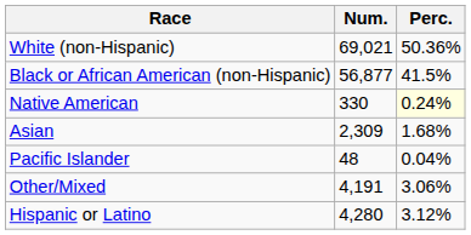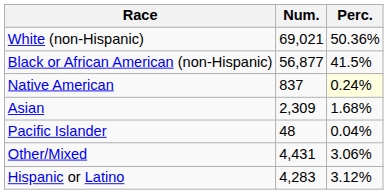 <table class="wikitable">
 <tr>
 <th>Race</th>
 <th>Num.</th>
 <th>Perc.</th>
 </tr>
 <tr>
 <td><a href='#'>White</a> (non-Hispanic)</td>
 <td>69,021</td>
 <td>50.36%</td>
 </tr>
 <tr>
 <td><a href='#'>Black or African American</a> (non-Hispanic)</td>
 <td>56,877</td>
 <td>41.5%</td>
 </tr>
 <tr>
 <td><a href='#'>Native American</a></td>
-<td>330</td>
+<td>837</td>
 <td style="background: lightyellow;">0.24%</td>
 </tr>
 <tr>
 <td><a href='#'>Asian</a></td>
 <td>2,309</td>
 <td>1.68%</td>
 </tr>
 <tr>
 <td><a href='#'>Pacific Islander</a></td>
 <td>48</td>
 <td>0.04%</td>
 </tr>
 <tr>
 <td><a href='#'>Other/Mixed</a></td>
-<td>4,191</td>
+<td>4,431</td>
 <td>3.06%</td>
 </tr>
 <tr>
 <td><a href='#'>Hispanic</a> or <a href='#'>Latino</a></td>
-<td>4,280</td>
+<td>4,283</td>
 <td>3.12%</td>
 </tr>
 </table>
